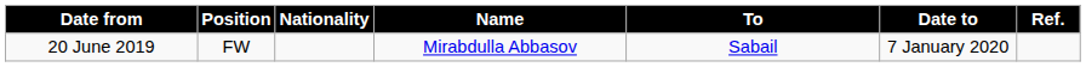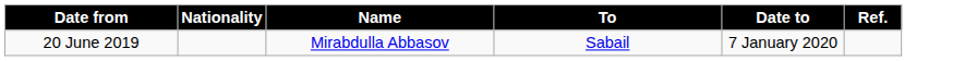 <table class="wikitable" style="text-align:center; font-size:90%; ">
 <tr>
 <th style="background:#000000; color:#FFFFFF; width:150px;">Date from</th>
-<th style="background:#000000; color:#FFFFFF; width:55px;">Position</th>
 <th style="background:#000000; color:#FFFFFF; width:55px;">Nationality</th>
 <th style="background:#000000; color:#FFFFFF; width:200px;">Name</th>
 <th style="background:#000000; color:#FFFFFF; width:200px;">To</th>
 <th style="background:#000000; color:#FFFFFF; width:105px;">Date to</th>
 <th style="background:#000000; color:#FFFFFF; width:45px;">Ref.</th>
 </tr>
 <tr>
 <td>20 June 2019</td>
-<td>FW</td>
 <td></td>
 <td><a href='#'>Mirabdulla Abbasov</a></td>
 <td><a href='#'>Sabail</a></td>
 <td>7 January 2020</td>
 <td></td>
 </tr>
 </table>
